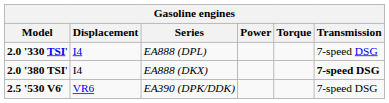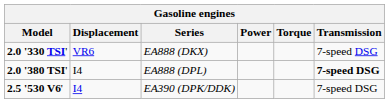 <table class="wikitable" style="text-align:left; font-size:90%;">
 <tr>
 <th colspan="6">Gasoline engines</th>
 </tr>
 <tr>
 <th>Model</th>
 <th>Displacement</th>
 <th>Series</th>
 <th>Power</th>
 <th>Torque</th>
 <th>Transmission</th>
 </tr>
 <tr>
 <td><strong>2.0 '330 <a href='#'>TSI</a></strong>'</td>
-<td> <a href='#'>I4</a></td>
-<td><em>EA888 (DPL)</em></td>
+<td> <a href='#'>VR6</a></td>
+<td><em>EA888 (DKX)</em></td>
 <td></td>
 <td></td>
 <td>7-speed <a href='#'>DSG</a></td>
 </tr>
 <tr>
 <td><strong>2.0 '380 TSI</strong>'</td>
 <td> I4</td>
-<td><em>EA888 (DKX)</em></td>
+<td><em>EA888 (DPL)</em></td>
 <td></td>
 <td></td>
 <td><strong>7-speed DSG</strong></td>
 </tr>
 <tr>
 <td><strong>2.5 '530 V6</strong>'</td>
-<td> <a href='#'>VR6</a></td>
+<td> <a href='#'>I4</a></td>
 <td><em>EA390 (DPK/DDK)</em></td>
 <td></td>
 <td></td>
 <td>7-speed DSG</td>
 </tr>
 </table>
